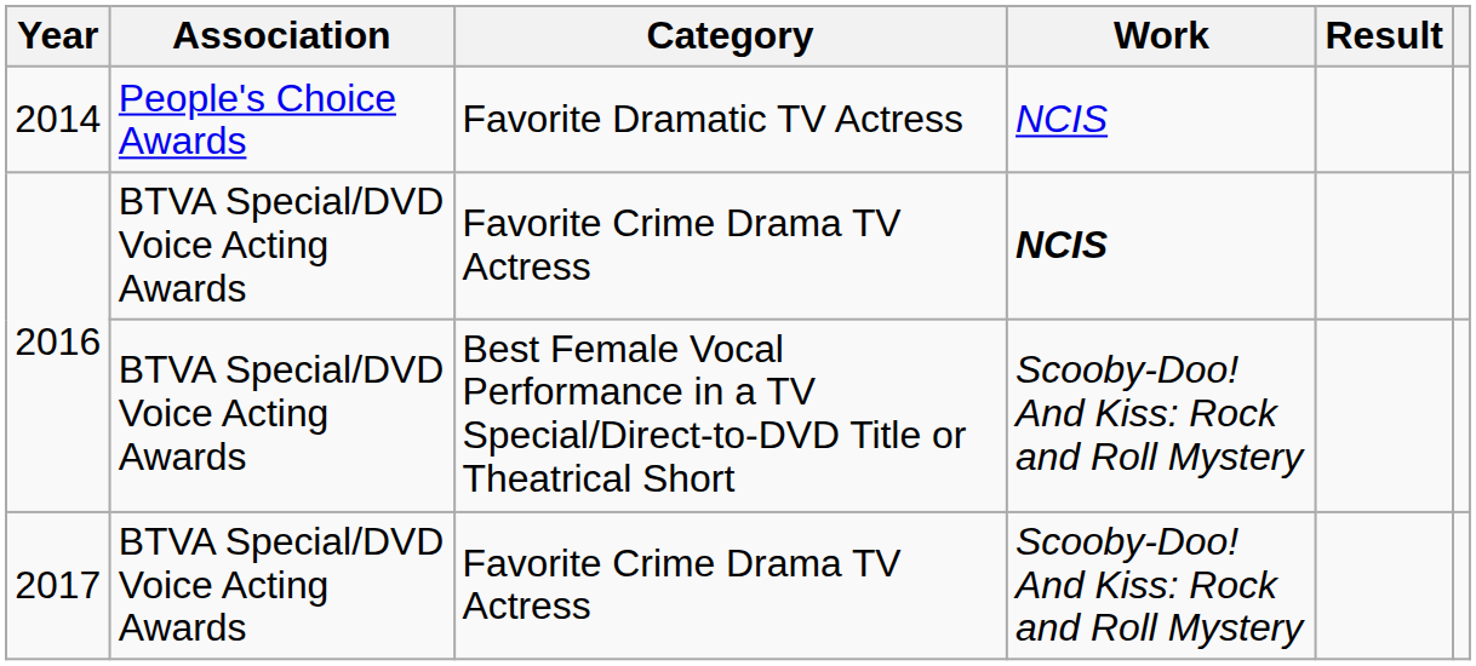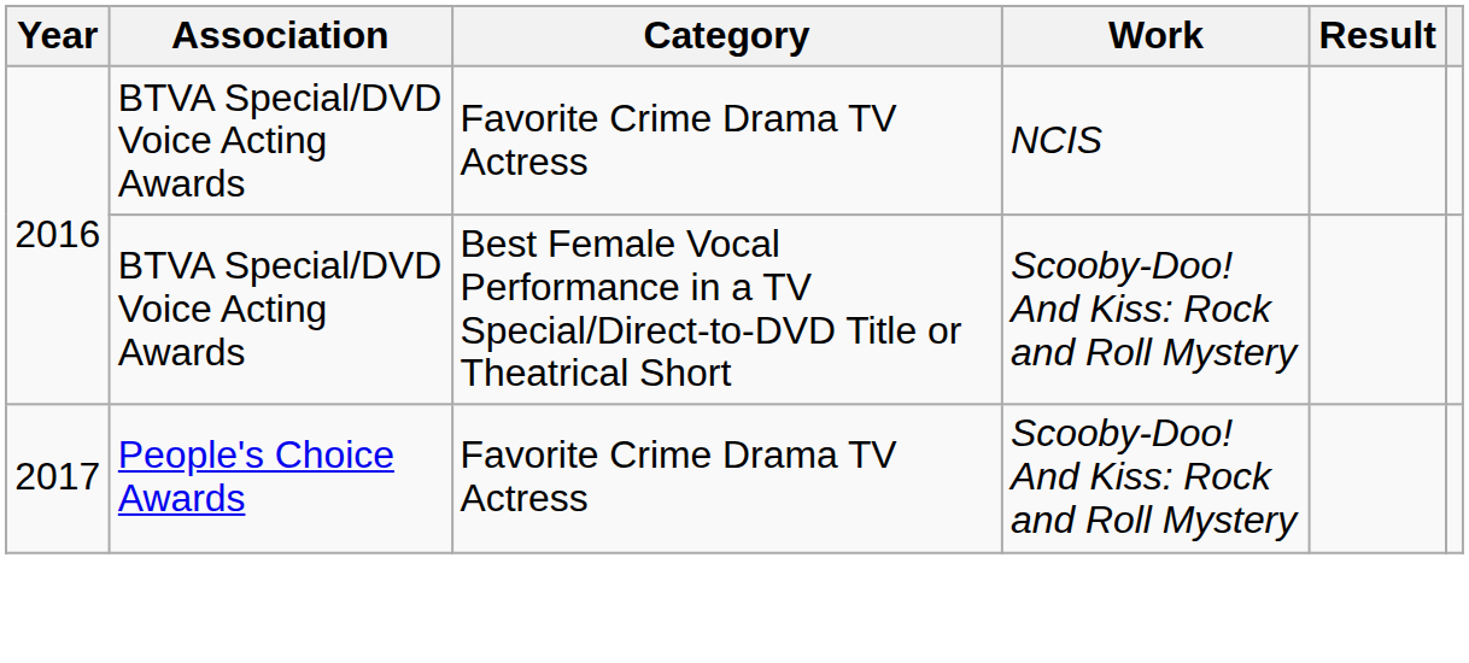 <table class="wikitable">
 <tr>
 <th>Year</th>
 <th>Association</th>
 <th>Category</th>
 <th>Work</th>
 <th>Result</th>
 <th></th>
 </tr>
 <tr>
-<td>2014</td>
-<td><a href='#'>People's Choice Awards</a></td>
-<td>Favorite Dramatic TV Actress</td>
-<td><em><a href='#'>NCIS</a></em></td>
-<td></td>
-<td></td>
-</tr>
-<tr>
 <td rowspan="2">2016</td>
 <td>BTVA Special/DVD Voice Acting Awards</td>
 <td>Favorite Crime Drama TV Actress</td>
-<td><strong><em>NCIS</em></strong></td>
+<td><em>NCIS</em></td>
 <td></td>
 <td></td>
 </tr>
 <tr>
 <td>BTVA Special/DVD Voice Acting Awards</td>
 <td>Best Female Vocal Performance in a TV Special/Direct-to-DVD Title or Theatrical Short</td>
 <td><em>Scooby-Doo! And Kiss: Rock and Roll Mystery</em></td>
 <td></td>
 <td></td>
 </tr>
 <tr>
 <td>2017</td>
-<td>BTVA Special/DVD Voice Acting Awards</td>
+<td><a href='#'>People's Choice Awards</a></td>
 <td>Favorite Crime Drama TV Actress</td>
 <td><em>Scooby-Doo! And Kiss: Rock and Roll Mystery</em></td>
 <td></td>
 <td></td>
 </tr>
 </table>
